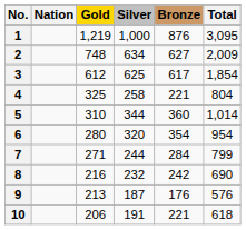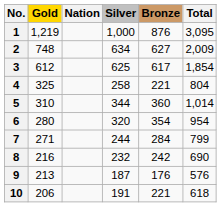 <table class="wikitable sortable"  style="font-size:90%; text-align:center;">
 <tr>
 <th>No.</th>
+<th style="background:gold;">Gold</th>
 <th>Nation</th>
-<th style="background:gold;">Gold</th>
 <th style="background:silver;">Silver</th>
 <th style="background:#c96;">Bronze</th>
 <th>Total</th>
 </tr>
 <tr>
 <th>1</th>
+<td>1,219</td>
 <td align=left></td>
-<td>1,219</td>
 <td>1,000</td>
 <td>876</td>
 <td>3,095</td>
 </tr>
 <tr>
 <th>2</th>
+<td>748</td>
 <td align=left></td>
-<td>748</td>
 <td>634</td>
 <td>627</td>
 <td>2,009</td>
 </tr>
 <tr>
 <th>3</th>
+<td>612</td>
 <td align=left></td>
-<td>612</td>
 <td>625</td>
 <td>617</td>
 <td>1,854</td>
 </tr>
 <tr>
 <th>4</th>
+<td>325</td>
 <td align="left"></td>
-<td>325</td>
 <td>258</td>
 <td>221</td>
 <td>804</td>
 </tr>
 <tr>
 <th>5</th>
+<td>310</td>
 <td align="left"></td>
-<td>310</td>
 <td>344</td>
 <td>360</td>
 <td>1,014</td>
 </tr>
 <tr>
 <th>6</th>
+<td>280</td>
 <td align="left"></td>
-<td>280</td>
 <td>320</td>
 <td>354</td>
 <td>954</td>
 </tr>
 <tr>
 <th>7</th>
+<td>271</td>
 <td align="left"></td>
-<td>271</td>
 <td>244</td>
 <td>284</td>
 <td>799</td>
 </tr>
 <tr>
 <th>8</th>
+<td>216</td>
 <td align=left></td>
-<td>216</td>
 <td>232</td>
 <td>242</td>
 <td>690</td>
 </tr>
 <tr>
 <th>9</th>
+<td>213</td>
 <td align=left></td>
-<td>213</td>
 <td>187</td>
 <td>176</td>
 <td>576</td>
 </tr>
 <tr>
 <th>10</th>
+<td>206</td>
 <td align=left></td>
-<td>206</td>
 <td>191</td>
 <td>221</td>
 <td>618</td>
 </tr>
 </table>
